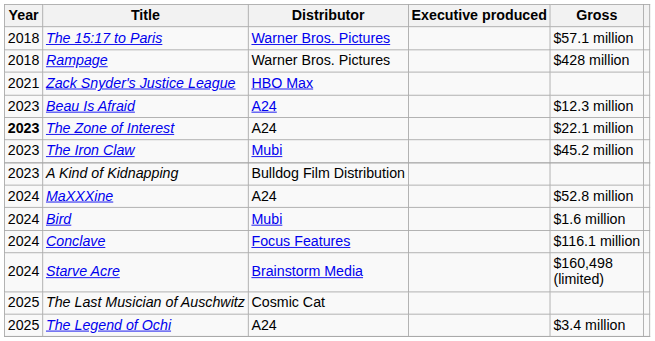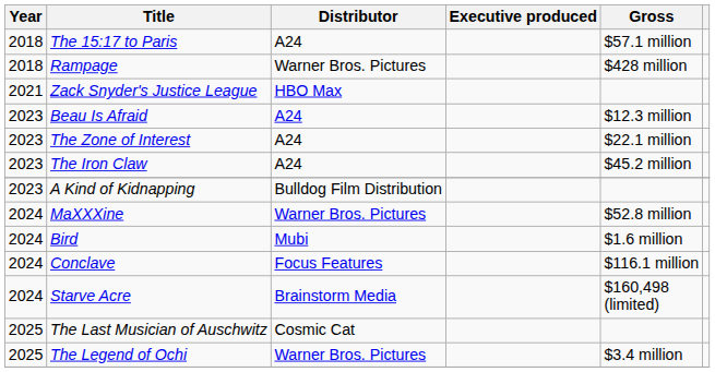 <table class="wikitable plainrowheaders">
 <tr>
 <th scope="col">Year</th>
 <th scope="col">Title</th>
 <th scope="col">Distributor</th>
 <th scope="col">Executive produced</th>
 <th scope="col">Gross</th>
 <th scope="col"></th>
 </tr>
 <tr>
 <td>2018</td>
 <td><em><a href='#'>The 15:17 to Paris</a></em></td>
-<td><a href='#'>Warner Bros. Pictures</a></td>
+<td>A24</td>
 <td></td>
 <td>$57.1 million</td>
 <td></td>
 </tr>
 <tr>
 <td>2018</td>
 <td><em><a href='#'>Rampage</a></em></td>
 <td>Warner Bros. Pictures</td>
 <td></td>
 <td>$428 million</td>
 <td></td>
 </tr>
 <tr>
 <td>2021</td>
 <td><em><a href='#'>Zack Snyder's Justice League</a></em></td>
 <td><a href='#'>HBO Max</a></td>
 <td></td>
 <td></td>
 <td></td>
 </tr>
 <tr>
 <td>2023</td>
 <td><em><a href='#'>Beau Is Afraid</a></em></td>
 <td><a href='#'>A24</a></td>
 <td></td>
 <td>$12.3 million</td>
 <td></td>
 </tr>
 <tr>
-<td><strong>2023</strong></td>
+<td>2023</td>
 <td><em><a href='#'>The Zone of Interest</a></em></td>
 <td>A24</td>
 <td></td>
 <td>$22.1 million</td>
 <td></td>
 </tr>
 <tr>
 <td>2023</td>
 <td><em><a href='#'>The Iron Claw</a></em></td>
-<td><a href='#'>Mubi</a></td>
+<td>A24</td>
 <td></td>
 <td>$45.2 million</td>
 <td></td>
 </tr>
 <tr>
 </tr>
 <tr>
 <td>2023</td>
 <td><em>A Kind of Kidnapping</em></td>
 <td>Bulldog Film Distribution</td>
 <td></td>
 <td></td>
 <td></td>
 </tr>
 <tr>
 <td>2024</td>
 <td><em><a href='#'>MaXXXine</a></em></td>
-<td>A24</td>
+<td><a href='#'>Warner Bros. Pictures</a></td>
 <td></td>
 <td>$52.8 million</td>
 <td></td>
 </tr>
 <tr>
 <td>2024</td>
 <td><em><a href='#'>Bird</a></em></td>
 <td><a href='#'>Mubi</a></td>
 <td></td>
 <td>$1.6 million</td>
 <td></td>
 </tr>
 <tr>
 <td>2024</td>
 <td><em><a href='#'>Conclave</a></em></td>
 <td><a href='#'>Focus Features</a></td>
 <td></td>
 <td>$116.1 million</td>
 <td></td>
 </tr>
 <tr>
 <td>2024</td>
 <td><em><a href='#'>Starve Acre</a></em></td>
 <td><a href='#'>Brainstorm Media</a></td>
 <td></td>
 <td>$160,498<br>(limited)</td>
 <td></td>
 </tr>
 <tr>
 <td>2025</td>
 <td><em>The Last Musician of Auschwitz</em></td>
 <td>Cosmic Cat</td>
 <td></td>
 <td></td>
 <td></td>
 </tr>
 <tr>
 <td>2025</td>
 <td><em><a href='#'>The Legend of Ochi</a></em></td>
-<td>A24</td>
+<td><a href='#'>Warner Bros. Pictures</a></td>
 <td></td>
 <td>$3.4 million</td>
 <td></td>
 </tr>
 <tr>
 </tr>
 </table>
